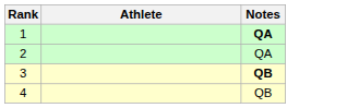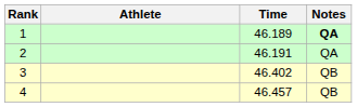 <table class=wikitable style="text-align:center">
 <tr>
 <th width=40>Rank</th>
 <th width=250>Athlete</th>
+<th width=80>Time</th>
 <th width=50>Notes</th>
 </tr>
 <tr bgcolor="ccffcc">
 <td>1</td>
 <td align=left></td>
+<td>46.189</td>
 <td><strong>QA</strong></td>
 </tr>
 <tr bgcolor="ccffcc">
 <td>2</td>
 <td align=left></td>
+<td>46.191</td>
 <td>QA</td>
 </tr>
 <tr bgcolor="ffffcc">
 <td>3</td>
 <td align=left></td>
-<td><strong>QB</strong></td>
+<td>46.402</td>
+<td>QB</td>
 </tr>
 <tr bgcolor="ffffcc">
 <td>4</td>
 <td align=left></td>
+<td>46.457</td>
 <td>QB</td>
 </tr>
 </table>
